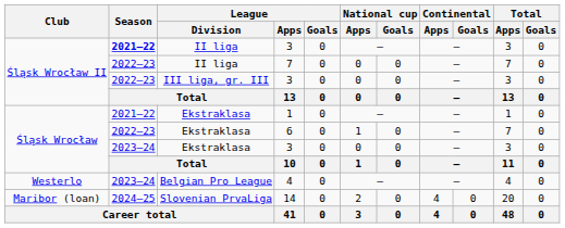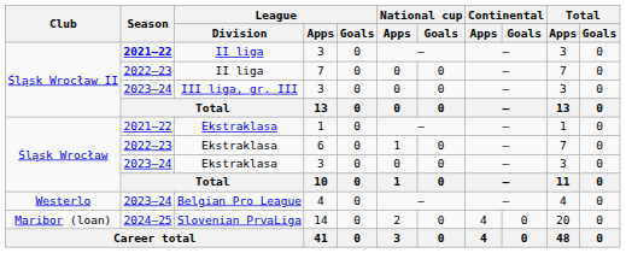 <table class="wikitable" style="text-align: center;">
 <tr>
 <th rowspan="2">Club</th>
 <th rowspan="2">Season</th>
 <th colspan="3">League</th>
 <th colspan="2">National cup</th>
 <th colspan="2">Continental</th>
 <th colspan="2">Total</th>
 </tr>
 <tr>
 <th>Division</th>
 <th>Apps</th>
 <th>Goals</th>
 <th>Apps</th>
 <th>Goals</th>
 <th>Apps</th>
 <th>Goals</th>
 <th>Apps</th>
 <th>Goals</th>
 </tr>
 <tr>
 <td rowspan=4><a href='#'>Śląsk Wrocław II</a></td>
 <td><strong><a href='#'>2021–22</a></strong></td>
 <td><a href='#'>II liga</a></td>
 <td>3</td>
 <td>0</td>
 <td colspan="2">—</td>
 <td colspan="2">—</td>
 <td>3</td>
 <td>0</td>
 </tr>
 <tr>
 <td><a href='#'>2022–23</a></td>
 <td>II liga</td>
 <td>7</td>
 <td>0</td>
 <td>0</td>
 <td>0</td>
 <td colspan="2">—</td>
 <td>7</td>
 <td>0</td>
 </tr>
 <tr>
-<td><a href='#'>2022–23</a></td>
+<td><a href='#'>2023–24</a></td>
 <td><a href='#'>III liga, gr. III</a></td>
 <td>3</td>
 <td>0</td>
 <td>0</td>
 <td>0</td>
 <td colspan="2">—</td>
 <td>3</td>
 <td>0</td>
 </tr>
 <tr>
 <th colspan="2">Total</th>
 <th>13</th>
 <th>0</th>
 <th>0</th>
 <th>0</th>
 <th colspan="2">—</th>
 <th>13</th>
 <th>0</th>
 </tr>
 <tr>
 <td rowspan=4><a href='#'>Śląsk Wrocław</a></td>
 <td><a href='#'>2021–22</a></td>
 <td><a href='#'>Ekstraklasa</a></td>
 <td>1</td>
 <td>0</td>
 <td colspan="2">—</td>
 <td colspan="2">—</td>
 <td>1</td>
 <td>0</td>
 </tr>
 <tr>
 <td><a href='#'>2022–23</a></td>
 <td>Ekstraklasa</td>
 <td>6</td>
 <td>0</td>
 <td>1</td>
 <td>0</td>
 <td colspan="2">—</td>
 <td>7</td>
 <td>0</td>
 </tr>
 <tr>
 <td><a href='#'>2023–24</a></td>
 <td>Ekstraklasa</td>
 <td>3</td>
 <td>0</td>
 <td>0</td>
 <td>0</td>
 <td colspan="2">—</td>
 <td>3</td>
 <td>0</td>
 </tr>
 <tr>
 <th colspan="2">Total</th>
 <th>10</th>
 <th>0</th>
 <th>1</th>
 <th>0</th>
 <th colspan="2">—</th>
 <th>11</th>
 <th>0</th>
 </tr>
 <tr>
 <td><a href='#'>Westerlo</a></td>
 <td><a href='#'>2023–24</a></td>
 <td><a href='#'>Belgian Pro League</a></td>
 <td>4</td>
 <td>0</td>
 <td colspan="2">—</td>
 <td colspan="2">—</td>
 <td>4</td>
 <td>0</td>
 </tr>
 <tr>
 <td><a href='#'>Maribor</a> (loan)</td>
 <td><a href='#'>2024–25</a></td>
 <td><a href='#'>Slovenian PrvaLiga</a></td>
 <td>14</td>
 <td>0</td>
 <td>2</td>
 <td>0</td>
 <td>4</td>
 <td>0</td>
 <td>20</td>
 <td>0</td>
 </tr>
 <tr>
 <th colspan="3">Career total</th>
 <th>41</th>
 <th>0</th>
 <th>3</th>
 <th>0</th>
 <th>4</th>
 <th>0</th>
 <th>48</th>
 <th>0</th>
 </tr>
 </table>
